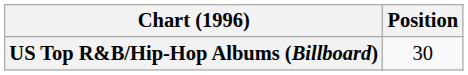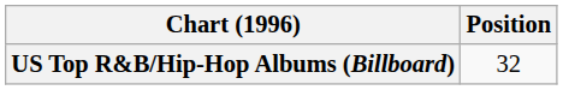 <table class="wikitable plainrowheaders" style="text-align:center">
 <tr>
 <th scope="col">Chart (1996)</th>
 <th scope="col">Position</th>
 </tr>
 <tr>
 <th scope="row">US Top R&B/Hip-Hop Albums (<em>Billboard</em>)</th>
-<td>30</td>
+<td>32</td>
 </tr>
 </table>
